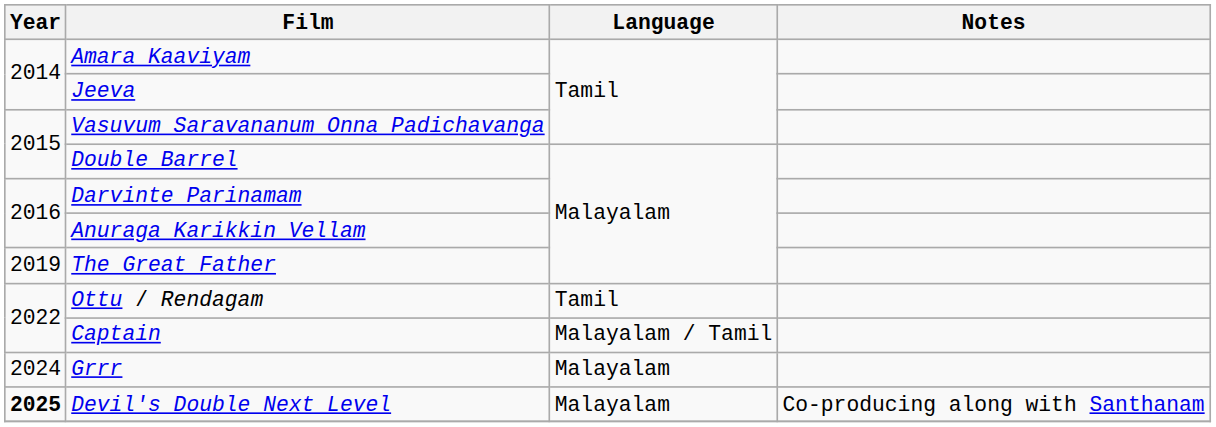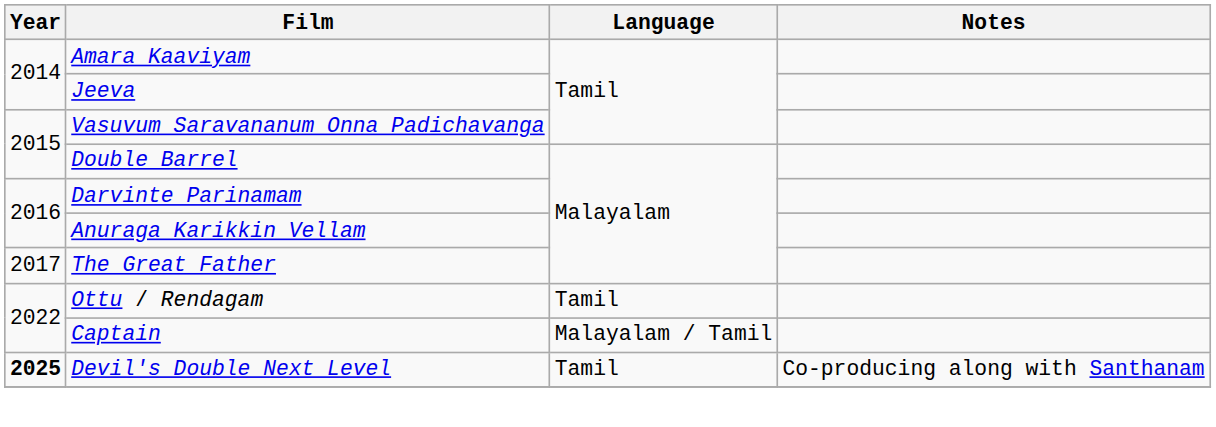 <table class="wikitable sortable">
 <tr>
 <th scope="col">Year</th>
 <th scope="col">Film</th>
 <th scope="col">Language</th>
 <th class="unsortable" scope="col">Notes</th>
 </tr>
 <tr>
 <td rowspan="2">2014</td>
 <td><em><a href='#'>Amara Kaaviyam</a></em></td>
 <td rowspan="3">Tamil</td>
 <td></td>
 </tr>
 <tr>
 <td><em><a href='#'>Jeeva</a></em></td>
 <td></td>
 </tr>
 <tr>
 <td rowspan="2">2015</td>
 <td><em><a href='#'>Vasuvum Saravananum Onna Padichavanga</a></em></td>
 <td></td>
 </tr>
 <tr>
 <td><em><a href='#'>Double Barrel</a></em></td>
 <td rowspan="4">Malayalam</td>
 <td></td>
 </tr>
 <tr>
 <td rowspan="2">2016</td>
 <td><em><a href='#'>Darvinte Parinamam</a></em></td>
 <td></td>
 </tr>
 <tr>
 <td><em><a href='#'>Anuraga Karikkin Vellam</a></em></td>
 <td></td>
 </tr>
 <tr>
-<td>2019</td>
+<td>2017</td>
 <td><em><a href='#'>The Great Father</a></em></td>
 <td></td>
 </tr>
 <tr>
 <td rowspan=2>2022</td>
 <td><em><a href='#'>Ottu</a></em> / <em>Rendagam</em></td>
 <td>Tamil</td>
 <td></td>
 </tr>
 <tr>
 <td><em><a href='#'>Captain</a></em></td>
 <td>Malayalam / Tamil</td>
 <td></td>
 </tr>
 <tr>
-<td>2024</td>
-<td><em><a href='#'>Grrr</a></em></td>
-<td>Malayalam</td>
-<td></td>
-</tr>
-<tr>
 <td><strong>2025</strong></td>
 <td><em><a href='#'>Devil's Double Next Level</a></em></td>
-<td>Malayalam</td>
+<td>Tamil</td>
 <td>Co-producing along with <a href='#'>Santhanam</a></td>
 </tr>
 <tr>
 </tr>
 </table>
